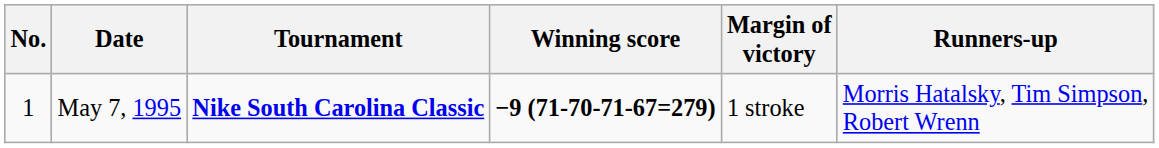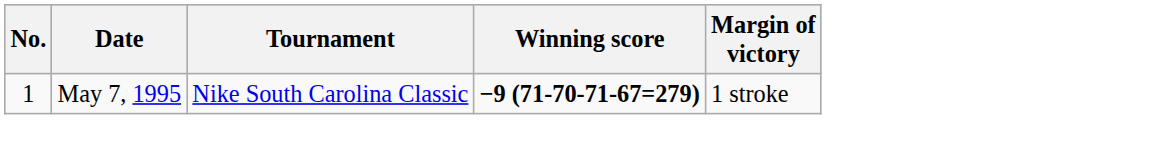 <table class="wikitable" style="font-size:95%;">
 <tr>
 <th>No.</th>
 <th>Date</th>
 <th>Tournament</th>
 <th>Winning score</th>
 <th>Margin of<br>victory</th>
-<th>Runners-up</th>
 </tr>
 <tr>
 <td align=center>1</td>
 <td align=right>May 7, <a href='#'>1995</a></td>
-<td><strong><a href='#'>Nike South Carolina Classic</a></strong></td>
+<td><a href='#'>Nike South Carolina Classic</a></td>
 <td><strong>−9 (71-70-71-67=279)</strong></td>
 <td>1 stroke</td>
-<td> <a href='#'>Morris Hatalsky</a>,  <a href='#'>Tim Simpson</a>,<br> <a href='#'>Robert Wrenn</a></td>
 </tr>
 </table>
